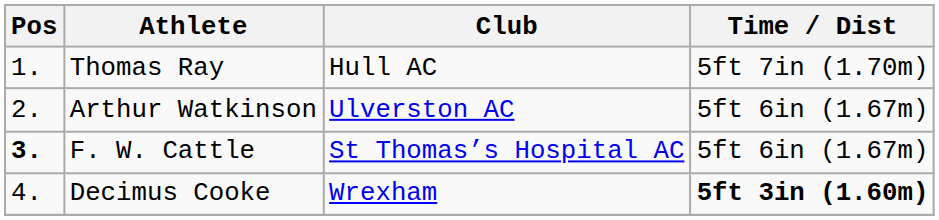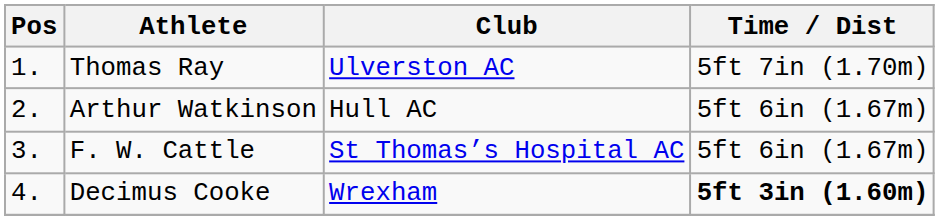 <table class="wikitable">
 <tr>
 <th>Pos</th>
 <th>Athlete</th>
 <th>Club</th>
 <th>Time / Dist</th>
 </tr>
 <tr>
 <td>1.</td>
 <td>Thomas Ray</td>
-<td>Hull AC</td>
+<td><a href='#'>Ulverston AC</a></td>
 <td>5ft 7in (1.70m)</td>
 </tr>
 <tr>
 <td>2.</td>
 <td>Arthur Watkinson</td>
-<td><a href='#'>Ulverston AC</a></td>
+<td>Hull AC</td>
 <td>5ft 6in (1.67m)</td>
 </tr>
 <tr>
-<td><strong>3.</strong></td>
+<td>3.</td>
 <td>F. W. Cattle</td>
 <td><a href='#'>St Thomas’s Hospital AC</a></td>
 <td>5ft 6in (1.67m)</td>
 </tr>
 <tr>
 <td>4.</td>
 <td>Decimus Cooke</td>
 <td><a href='#'>Wrexham</a></td>
 <td><strong>5ft 3in (1.60m)</strong></td>
 </tr>
 <tr>
 </tr>
 </table>
